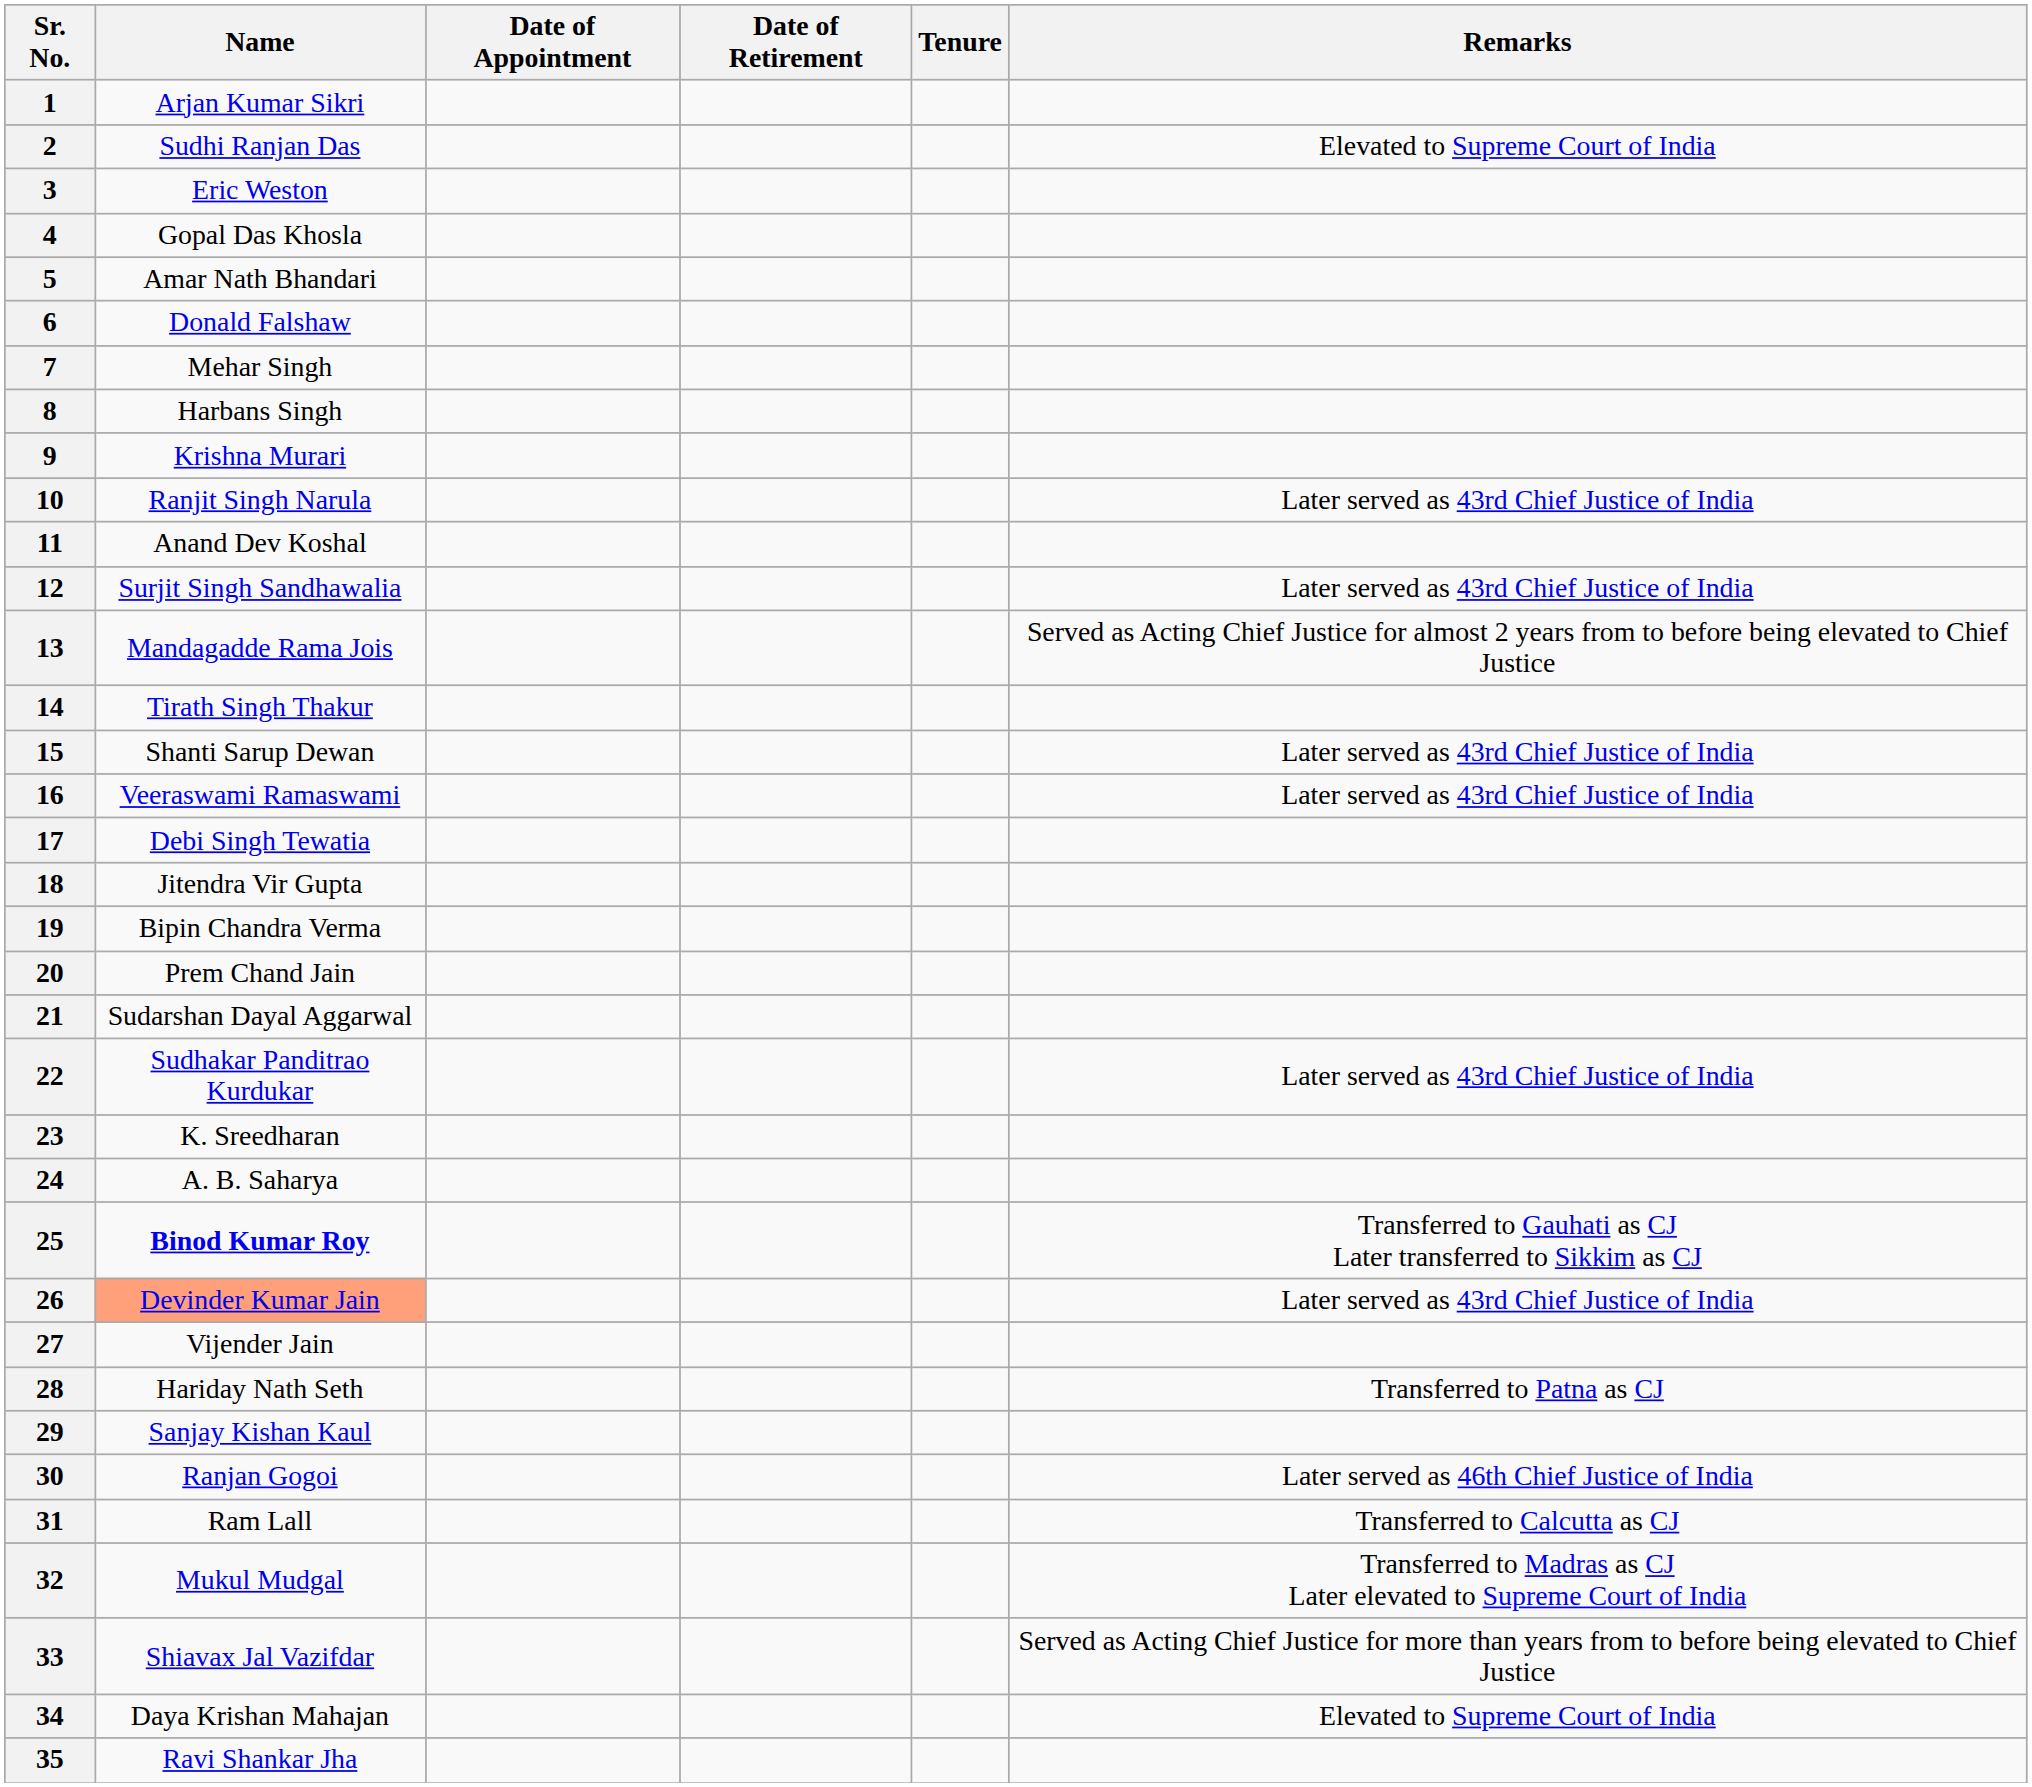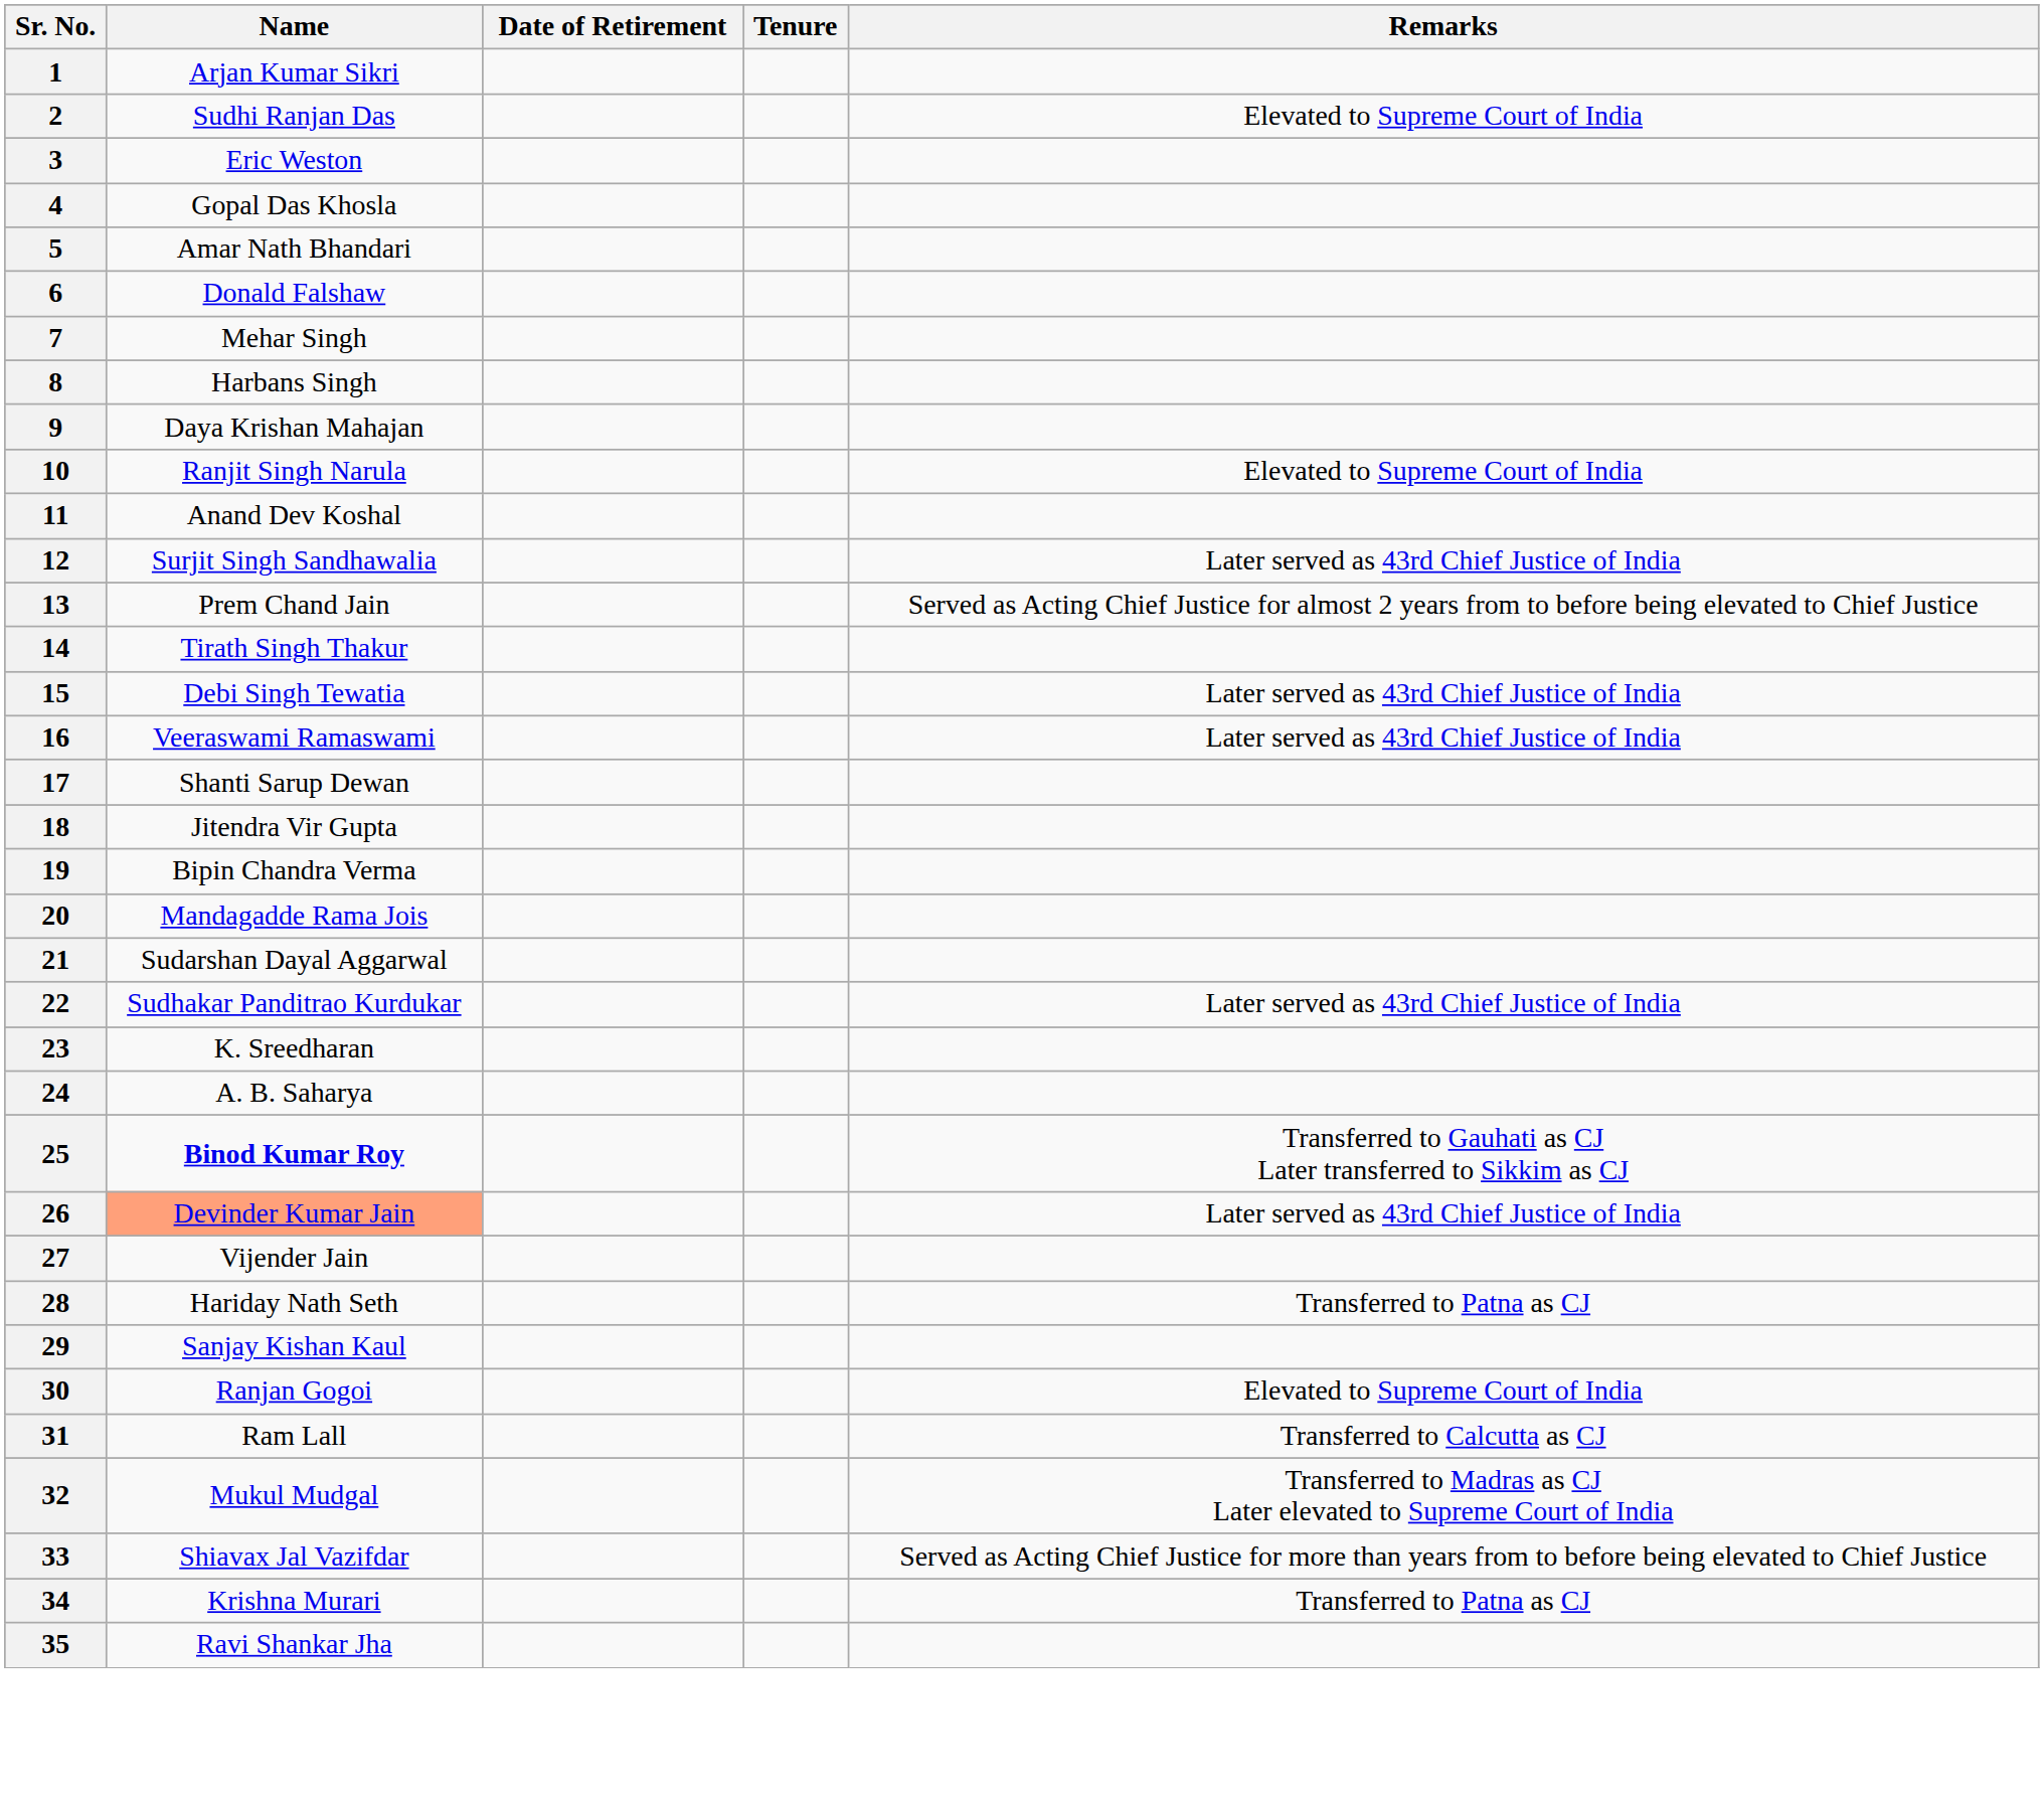 <table class="wikitable sortable" style="text-align:center" width="92%">
 <tr>
 <th>Sr. No.</th>
 <th>Name</th>
-<th>Date of Appointment</th>
 <th>Date of Retirement</th>
 <th>Tenure</th>
 <th>Remarks</th>
 </tr>
 <tr>
 <th>1</th>
 <td><a href='#'>Arjan Kumar Sikri</a></td>
 <td></td>
 <td></td>
 <td></td>
-<td></td>
 </tr>
 <tr>
 <th>2</th>
 <td><a href='#'>Sudhi Ranjan Das</a></td>
-<td></td>
 <td></td>
 <td></td>
 <td>Elevated to <a href='#'>Supreme Court of India</a></td>
 </tr>
 <tr>
 <th>3</th>
 <td><a href='#'>Eric Weston</a></td>
 <td></td>
 <td></td>
 <td></td>
-<td></td>
 </tr>
 <tr>
 <th>4</th>
 <td>Gopal Das Khosla</td>
-<td></td>
 <td></td>
 <td></td>
 <td></td>
 </tr>
 <tr>
 <th>5</th>
 <td>Amar Nath Bhandari</td>
 <td></td>
 <td></td>
 <td></td>
-<td></td>
 </tr>
 <tr>
 <th>6</th>
 <td><a href='#'>Donald Falshaw</a></td>
-<td></td>
 <td></td>
 <td></td>
 <td></td>
 </tr>
 <tr>
 <th>7</th>
 <td>Mehar Singh</td>
 <td></td>
 <td></td>
 <td></td>
-<td></td>
 </tr>
 <tr>
 <th>8</th>
 <td>Harbans Singh</td>
 <td></td>
 <td></td>
 <td></td>
-<td></td>
 </tr>
 <tr>
 <th>9</th>
-<td><a href='#'>Krishna Murari</a></td>
-<td></td>
+<td>Daya Krishan Mahajan</td>
 <td></td>
 <td></td>
 <td></td>
 </tr>
 <tr>
 <th>10</th>
 <td><a href='#'>Ranjit Singh Narula</a></td>
 <td></td>
 <td></td>
-<td></td>
-<td>Later served as <a href='#'>43rd Chief Justice of India</a></td>
+<td>Elevated to <a href='#'>Supreme Court of India</a></td>
 </tr>
 <tr>
 <th>11</th>
 <td>Anand Dev Koshal</td>
-<td></td>
 <td></td>
 <td></td>
 <td></td>
 </tr>
 <tr>
 <th>12</th>
 <td><a href='#'>Surjit Singh Sandhawalia</a></td>
 <td></td>
 <td></td>
-<td></td>
 <td>Later served as <a href='#'>43rd Chief Justice of India</a></td>
 </tr>
 <tr>
 <th>13</th>
-<td><a href='#'>Mandagadde Rama Jois</a></td>
-<td></td>
+<td>Prem Chand Jain</td>
 <td></td>
 <td></td>
 <td>Served as Acting Chief Justice for almost 2 years from  to  before being elevated to Chief Justice</td>
 </tr>
 <tr>
 <th>14</th>
 <td><a href='#'>Tirath Singh Thakur</a></td>
 <td></td>
 <td></td>
 <td></td>
-<td></td>
 </tr>
 <tr>
 <th>15</th>
-<td>Shanti Sarup Dewan</td>
-<td></td>
+<td><a href='#'>Debi Singh Tewatia</a></td>
 <td></td>
 <td></td>
 <td>Later served as <a href='#'>43rd Chief Justice of India</a></td>
 </tr>
 <tr>
 <th>16</th>
 <td><a href='#'>Veeraswami Ramaswami</a></td>
 <td></td>
 <td></td>
-<td></td>
 <td>Later served as <a href='#'>43rd Chief Justice of India</a></td>
 </tr>
 <tr>
 <th>17</th>
-<td><a href='#'>Debi Singh Tewatia</a></td>
-<td></td>
+<td>Shanti Sarup Dewan</td>
 <td></td>
 <td></td>
 <td></td>
 </tr>
 <tr>
 <th>18</th>
 <td>Jitendra Vir Gupta</td>
 <td></td>
 <td></td>
 <td></td>
-<td></td>
 </tr>
 <tr>
 <th>19</th>
 <td>Bipin Chandra Verma</td>
 <td></td>
 <td></td>
 <td></td>
-<td></td>
 </tr>
 <tr>
 <th>20</th>
-<td>Prem Chand Jain</td>
-<td></td>
+<td><a href='#'>Mandagadde Rama Jois</a></td>
 <td></td>
 <td></td>
 <td></td>
 </tr>
 <tr>
 <th>21</th>
 <td>Sudarshan Dayal Aggarwal</td>
 <td></td>
 <td></td>
 <td></td>
-<td></td>
 </tr>
 <tr>
 <th>22</th>
 <td><a href='#'>Sudhakar Panditrao Kurdukar</a></td>
-<td></td>
 <td></td>
 <td></td>
 <td>Later served as <a href='#'>43rd Chief Justice of India</a></td>
 </tr>
 <tr>
 <th>23</th>
 <td>K. Sreedharan</td>
 <td></td>
 <td></td>
 <td></td>
-<td></td>
 </tr>
 <tr>
 <th>24</th>
 <td>A. B. Saharya</td>
-<td></td>
 <td></td>
 <td></td>
 <td></td>
 </tr>
 <tr>
 <th>25</th>
 <td><strong><a href='#'>Binod Kumar Roy</a></strong></td>
 <td></td>
 <td></td>
-<td></td>
 <td>Transferred to <a href='#'>Gauhati</a> as <a href='#'>CJ</a> <br> Later transferred to <a href='#'>Sikkim</a> as <a href='#'>CJ</a></td>
 </tr>
 <tr>
 <th>26</th>
 <td style="background: lightsalmon;"><a href='#'>Devinder Kumar Jain</a></td>
-<td></td>
 <td></td>
 <td></td>
 <td>Later served as <a href='#'>43rd Chief Justice of India</a></td>
 </tr>
 <tr>
 <th>27</th>
 <td>Vijender Jain</td>
 <td></td>
 <td></td>
 <td></td>
-<td></td>
 </tr>
 <tr>
 <th>28</th>
 <td>Hariday Nath Seth</td>
-<td></td>
 <td></td>
 <td></td>
 <td>Transferred to <a href='#'>Patna</a> as <a href='#'>CJ</a></td>
 </tr>
 <tr>
 <th>29</th>
 <td><a href='#'>Sanjay Kishan Kaul</a></td>
 <td></td>
 <td></td>
 <td></td>
-<td></td>
 </tr>
 <tr>
 <th>30</th>
 <td><a href='#'>Ranjan Gogoi</a></td>
 <td></td>
 <td></td>
-<td></td>
-<td>Later served as <a href='#'>46th Chief Justice of India</a></td>
+<td>Elevated to <a href='#'>Supreme Court of India</a></td>
 </tr>
 <tr>
 <th>31</th>
 <td>Ram Lall</td>
-<td></td>
 <td></td>
 <td></td>
 <td>Transferred to <a href='#'>Calcutta</a> as <a href='#'>CJ</a></td>
 </tr>
 <tr>
 <th>32</th>
 <td><a href='#'>Mukul Mudgal</a></td>
 <td></td>
 <td></td>
-<td></td>
 <td>Transferred to <a href='#'>Madras</a> as <a href='#'>CJ</a> <br> Later elevated to <a href='#'>Supreme Court of India</a></td>
 </tr>
 <tr>
 <th>33</th>
 <td><a href='#'>Shiavax Jal Vazifdar</a></td>
 <td></td>
 <td></td>
-<td></td>
 <td>Served as Acting Chief Justice for more than  years from  to  before being elevated to Chief Justice</td>
 </tr>
 <tr>
 <th>34</th>
-<td>Daya Krishan Mahajan</td>
+<td><a href='#'>Krishna Murari</a></td>
 <td></td>
 <td></td>
-<td></td>
-<td>Elevated to <a href='#'>Supreme Court of India</a></td>
+<td>Transferred to <a href='#'>Patna</a> as <a href='#'>CJ</a></td>
 </tr>
 <tr>
 <th>35</th>
 <td><a href='#'>Ravi Shankar Jha</a></td>
 <td></td>
 <td></td>
 <td></td>
-<td></td>
 </tr>
 </table>
